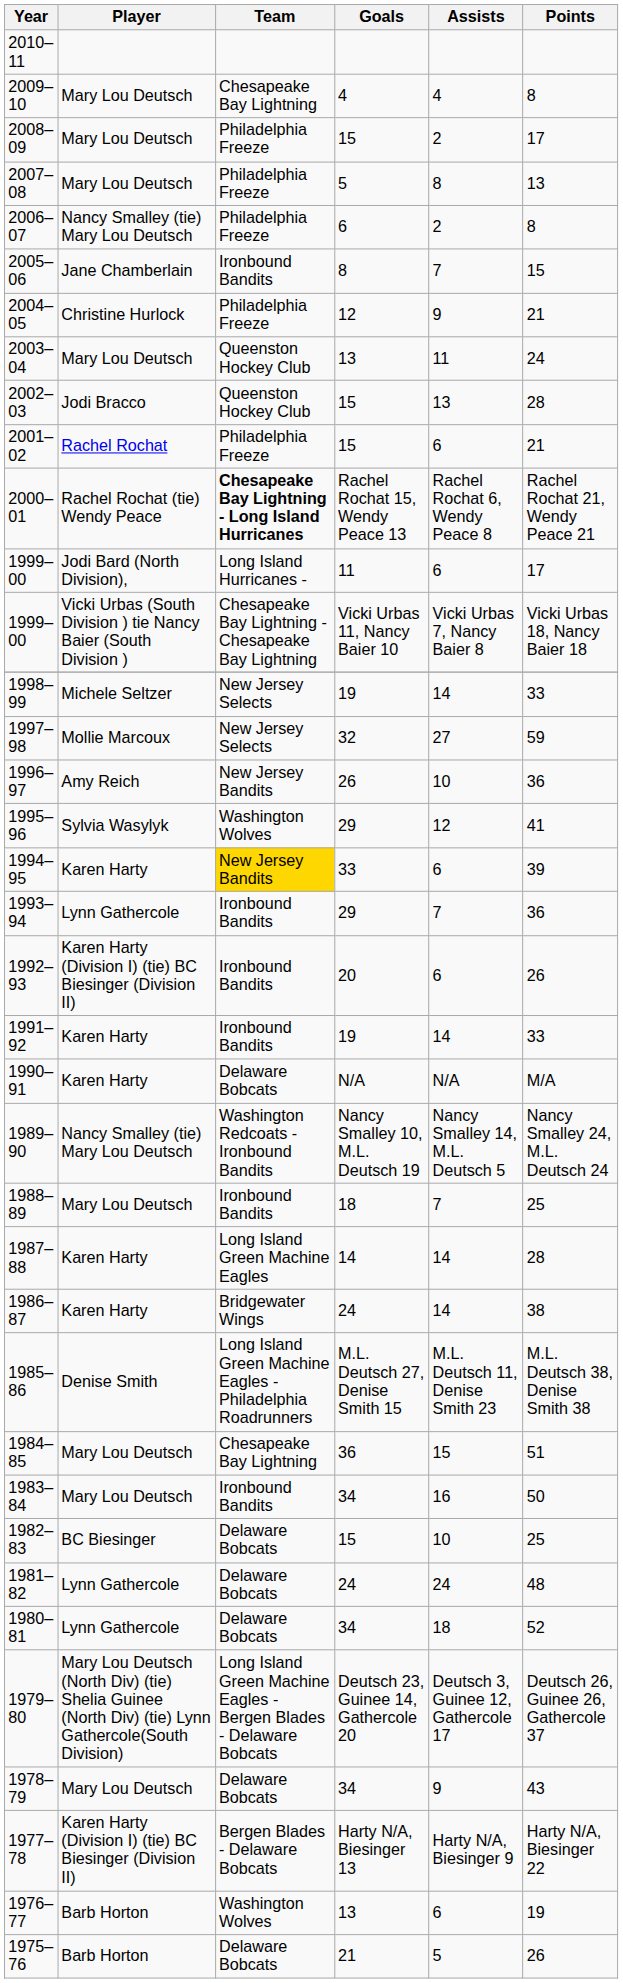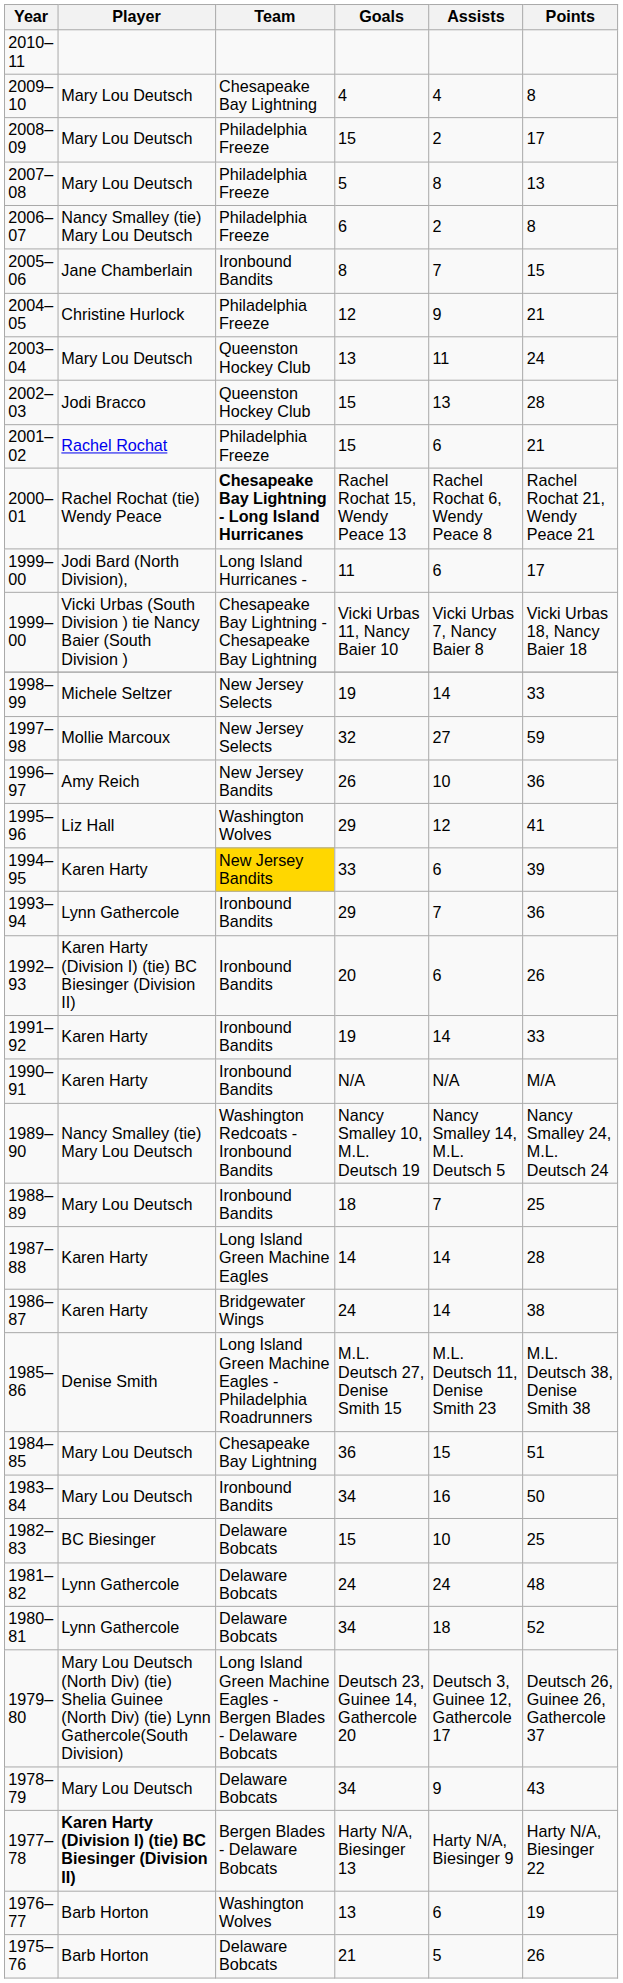 <table class="wikitable">
 <tr>
 <th>Year</th>
 <th>Player</th>
 <th>Team</th>
 <th>Goals</th>
 <th>Assists</th>
 <th>Points</th>
 </tr>
 <tr>
 <td>2010–11</td>
 <td></td>
 <td></td>
 <td></td>
 <td></td>
 <td></td>
 </tr>
 <tr>
 <td>2009–10</td>
 <td>Mary Lou Deutsch</td>
 <td>Chesapeake Bay Lightning</td>
 <td>4</td>
 <td>4</td>
 <td>8</td>
 </tr>
 <tr>
 <td>2008–09</td>
 <td>Mary Lou Deutsch</td>
 <td>Philadelphia Freeze</td>
 <td>15</td>
 <td>2</td>
 <td>17</td>
 </tr>
 <tr>
 <td>2007–08</td>
 <td>Mary Lou Deutsch</td>
 <td>Philadelphia Freeze</td>
 <td>5</td>
 <td>8</td>
 <td>13</td>
 </tr>
 <tr>
 <td>2006–07</td>
 <td>Nancy Smalley (tie) Mary Lou Deutsch</td>
 <td>Philadelphia Freeze</td>
 <td>6</td>
 <td>2</td>
 <td>8</td>
 </tr>
 <tr>
 <td>2005–06</td>
 <td>Jane Chamberlain</td>
 <td>Ironbound Bandits</td>
 <td>8</td>
 <td>7</td>
 <td>15</td>
 </tr>
 <tr>
 <td>2004–05</td>
 <td>Christine Hurlock</td>
 <td>Philadelphia Freeze</td>
 <td>12</td>
 <td>9</td>
 <td>21</td>
 </tr>
 <tr>
 <td>2003–04</td>
 <td>Mary Lou Deutsch</td>
 <td>Queenston Hockey Club</td>
 <td>13</td>
 <td>11</td>
 <td>24</td>
 </tr>
 <tr>
 <td>2002–03</td>
 <td>Jodi Bracco</td>
 <td>Queenston Hockey Club</td>
 <td>15</td>
 <td>13</td>
 <td>28</td>
 </tr>
 <tr>
 <td>2001–02</td>
 <td><a href='#'>Rachel Rochat</a></td>
 <td>Philadelphia Freeze</td>
 <td>15</td>
 <td>6</td>
 <td>21</td>
 </tr>
 <tr>
 <td>2000–01</td>
 <td>Rachel Rochat (tie) Wendy Peace</td>
 <td><strong>Chesapeake Bay Lightning - Long Island Hurricanes</strong></td>
 <td>Rachel Rochat 15, Wendy Peace 13</td>
 <td>Rachel Rochat  6, Wendy Peace 8</td>
 <td>Rachel Rochat 21, Wendy Peace 21</td>
 </tr>
 <tr>
 <td>1999–00</td>
 <td>Jodi Bard (North Division),</td>
 <td>Long Island Hurricanes -</td>
 <td>11</td>
 <td>6</td>
 <td>17</td>
 </tr>
 <tr>
 <td>1999–00</td>
 <td>Vicki Urbas (South Division ) tie Nancy Baier (South Division )</td>
 <td>Chesapeake Bay Lightning -  Chesapeake Bay Lightning</td>
 <td>Vicki Urbas 11, Nancy Baier 10</td>
 <td>Vicki Urbas  7, Nancy Baier 8</td>
 <td>Vicki Urbas 18, Nancy Baier 18</td>
 </tr>
 <tr>
 </tr>
 <tr>
 <td>1998–99</td>
 <td>Michele Seltzer</td>
 <td>New Jersey Selects</td>
 <td>19</td>
 <td>14</td>
 <td>33</td>
 </tr>
 <tr>
 <td>1997–98</td>
 <td>Mollie Marcoux</td>
 <td>New Jersey Selects</td>
 <td>32</td>
 <td>27</td>
 <td>59</td>
 </tr>
 <tr>
 <td>1996–97</td>
 <td>Amy Reich</td>
 <td>New Jersey Bandits</td>
 <td>26</td>
 <td>10</td>
 <td>36</td>
 </tr>
 <tr>
 <td>1995–96</td>
-<td>Sylvia Wasylyk</td>
+<td>Liz Hall</td>
 <td>Washington Wolves</td>
 <td>29</td>
 <td>12</td>
 <td>41</td>
 </tr>
 <tr>
 <td>1994–95</td>
 <td>Karen Harty</td>
 <td style="background: gold;">New Jersey Bandits</td>
 <td>33</td>
 <td>6</td>
 <td>39</td>
 </tr>
 <tr>
 <td>1993–94</td>
 <td>Lynn Gathercole</td>
 <td>Ironbound Bandits</td>
 <td>29</td>
 <td>7</td>
 <td>36</td>
 </tr>
 <tr>
 <td>1992–93</td>
 <td>Karen Harty (Division I) (tie) BC Biesinger (Division II)</td>
 <td>Ironbound Bandits</td>
 <td>20</td>
 <td>6</td>
 <td>26</td>
 </tr>
 <tr>
 <td>1991–92</td>
 <td>Karen Harty</td>
 <td>Ironbound Bandits</td>
 <td>19</td>
 <td>14</td>
 <td>33</td>
 </tr>
 <tr>
 <td>1990–91</td>
 <td>Karen Harty</td>
-<td>Delaware Bobcats</td>
+<td>Ironbound Bandits</td>
 <td>N/A</td>
 <td>N/A</td>
 <td>M/A</td>
 </tr>
 <tr>
 <td>1989–90</td>
 <td>Nancy Smalley (tie) Mary Lou Deutsch</td>
 <td>Washington Redcoats - Ironbound Bandits</td>
 <td>Nancy Smalley 10, M.L. Deutsch 19</td>
 <td>Nancy Smalley 14, M.L. Deutsch 5</td>
 <td>Nancy Smalley 24, M.L. Deutsch 24</td>
 </tr>
 <tr>
 <td>1988–89</td>
 <td>Mary Lou Deutsch</td>
 <td>Ironbound Bandits</td>
 <td>18</td>
 <td>7</td>
 <td>25</td>
 </tr>
 <tr>
 <td>1987–88</td>
 <td>Karen Harty</td>
 <td>Long Island Green Machine Eagles</td>
 <td>14</td>
 <td>14</td>
 <td>28</td>
 </tr>
 <tr>
 <td>1986–87</td>
 <td>Karen Harty</td>
 <td>Bridgewater Wings</td>
 <td>24</td>
 <td>14</td>
 <td>38</td>
 </tr>
 <tr>
 <td>1985–86</td>
 <td Mary Lou Deutsch (tie) Denise Smith (ice hockey)>Denise Smith</td>
 <td>Long Island Green Machine Eagles - Philadelphia Roadrunners</td>
 <td>M.L. Deutsch 27, Denise Smith 15</td>
 <td>M.L. Deutsch 11, Denise Smith 23</td>
 <td>M.L. Deutsch 38, Denise Smith 38</td>
 </tr>
 <tr>
 <td>1984–85</td>
 <td>Mary Lou Deutsch</td>
 <td>Chesapeake Bay Lightning</td>
 <td>36</td>
 <td>15</td>
 <td>51</td>
 </tr>
 <tr>
 <td>1983–84</td>
 <td>Mary Lou Deutsch</td>
 <td>Ironbound Bandits</td>
 <td>34</td>
 <td>16</td>
 <td>50</td>
 </tr>
 <tr>
 <td>1982–83</td>
 <td>BC Biesinger</td>
 <td>Delaware Bobcats</td>
 <td>15</td>
 <td>10</td>
 <td>25</td>
 </tr>
 <tr>
 <td>1981–82</td>
 <td>Lynn Gathercole</td>
 <td>Delaware Bobcats</td>
 <td>24</td>
 <td>24</td>
 <td>48</td>
 </tr>
 <tr>
 <td>1980–81</td>
 <td>Lynn Gathercole</td>
 <td>Delaware Bobcats</td>
 <td>34</td>
 <td>18</td>
 <td>52</td>
 </tr>
 <tr>
 <td>1979–80</td>
 <td>Mary Lou Deutsch (North Div) (tie) Shelia Guinee (North Div) (tie) Lynn Gathercole(South Division)</td>
 <td>Long Island Green Machine Eagles - Bergen Blades - Delaware Bobcats</td>
 <td>Deutsch 23, Guinee 14, Gathercole 20</td>
 <td>Deutsch 3,   Guinee 12, Gathercole 17</td>
 <td>Deutsch 26, Guinee 26, Gathercole 37</td>
 </tr>
 <tr>
 <td>1978–79</td>
 <td>Mary Lou Deutsch</td>
 <td>Delaware Bobcats</td>
 <td>34</td>
 <td>9</td>
 <td>43</td>
 </tr>
 <tr>
 <td>1977–78</td>
-<td>Karen Harty (Division I) (tie) BC Biesinger (Division II)</td>
+<td><strong>Karen Harty (Division I) (tie) BC Biesinger (Division II)</strong></td>
 <td>Bergen Blades	- Delaware Bobcats</td>
 <td>Harty  N/A, Biesinger 13</td>
 <td>Harty  N/A, Biesinger 9</td>
 <td>Harty  N/A, Biesinger 22</td>
 </tr>
 <tr>
 <td>1976–77</td>
 <td>Barb Horton</td>
 <td>Washington Wolves</td>
 <td>13</td>
 <td>6</td>
 <td>19</td>
 </tr>
 <tr>
 <td>1975–76</td>
 <td>Barb Horton</td>
 <td>Delaware Bobcats</td>
 <td>21</td>
 <td>5</td>
 <td>26</td>
 </tr>
 </table>
